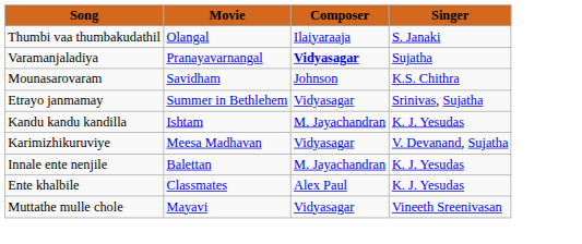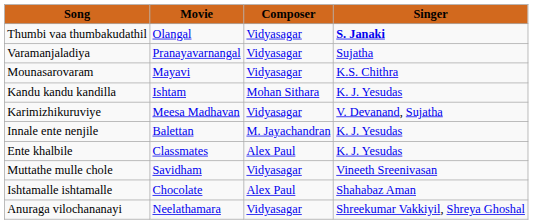 <table class="wikitable">
 <tr>
 <th style="background:#D2691E">Song</th>
 <th style="background:#D2691E">Movie</th>
 <th style="background:#D2691E">Composer</th>
 <th style="background:#D2691E">Singer</th>
 </tr>
 <tr>
 <td>Thumbi vaa thumbakudathil</td>
 <td><a href='#'>Olangal</a></td>
-<td><a href='#'>Ilaiyaraaja</a></td>
-<td><a href='#'>S. Janaki</a></td>
+<td><a href='#'>Vidyasagar</a></td>
+<td><strong><a href='#'>S. Janaki</a></strong></td>
 </tr>
 <tr>
 <td>Varamanjaladiya</td>
 <td><a href='#'>Pranayavarnangal</a></td>
-<td><strong><a href='#'>Vidyasagar</a></strong></td>
+<td><a href='#'>Vidyasagar</a></td>
 <td><a href='#'>Sujatha</a></td>
 </tr>
 <tr>
 <td>Mounasarovaram</td>
-<td><a href='#'>Savidham</a></td>
-<td><a href='#'>Johnson</a></td>
+<td><a href='#'>Mayavi</a></td>
+<td><a href='#'>Vidyasagar</a></td>
 <td><a href='#'>K.S. Chithra</a></td>
-</tr>
-<tr>
-<td>Etrayo janmamay</td>
-<td><a href='#'>Summer in Bethlehem</a></td>
-<td><a href='#'>Vidyasagar</a></td>
-<td><a href='#'>Srinivas</a>, <a href='#'>Sujatha</a></td>
 </tr>
 <tr>
 <td>Kandu kandu kandilla</td>
 <td><a href='#'>Ishtam</a></td>
-<td><a href='#'>M. Jayachandran</a></td>
+<td><a href='#'>Mohan Sithara</a></td>
 <td><a href='#'>K. J. Yesudas</a></td>
 </tr>
 <tr>
 <td>Karimizhikuruviye</td>
 <td><a href='#'>Meesa Madhavan</a></td>
 <td><a href='#'>Vidyasagar</a></td>
 <td><a href='#'>V. Devanand</a>, <a href='#'>Sujatha</a></td>
 </tr>
 <tr>
 <td>Innale ente nenjile</td>
 <td><a href='#'>Balettan</a></td>
 <td><a href='#'>M. Jayachandran</a></td>
 <td><a href='#'>K. J. Yesudas</a></td>
 </tr>
 <tr>
 <td>Ente khalbile</td>
 <td><a href='#'>Classmates</a></td>
 <td><a href='#'>Alex Paul</a></td>
 <td><a href='#'>K. J. Yesudas</a></td>
 </tr>
 <tr>
 <td>Muttathe mulle chole</td>
-<td><a href='#'>Mayavi</a></td>
+<td><a href='#'>Savidham</a></td>
 <td><a href='#'>Vidyasagar</a></td>
 <td><a href='#'>Vineeth Sreenivasan</a></td>
 </tr>
+<tr>
+<td>Ishtamalle ishtamalle</td>
+<td><a href='#'>Chocolate</a></td>
+<td><a href='#'>Alex Paul</a></td>
+<td><a href='#'>Shahabaz Aman</a></td>
+</tr>
+<tr>
+<td>Anuraga vilochananayi</td>
+<td><a href='#'>Neelathamara</a></td>
+<td><a href='#'>Vidyasagar</a></td>
+<td><a href='#'>Shreekumar Vakkiyil</a>, <a href='#'>Shreya Ghoshal</a></td>
+</tr>
 </table>
